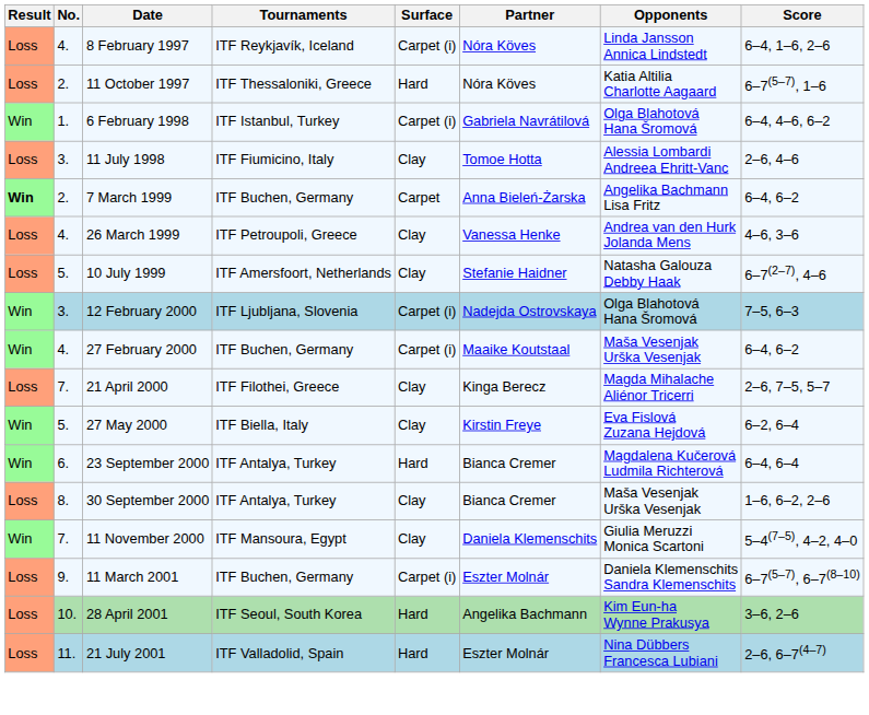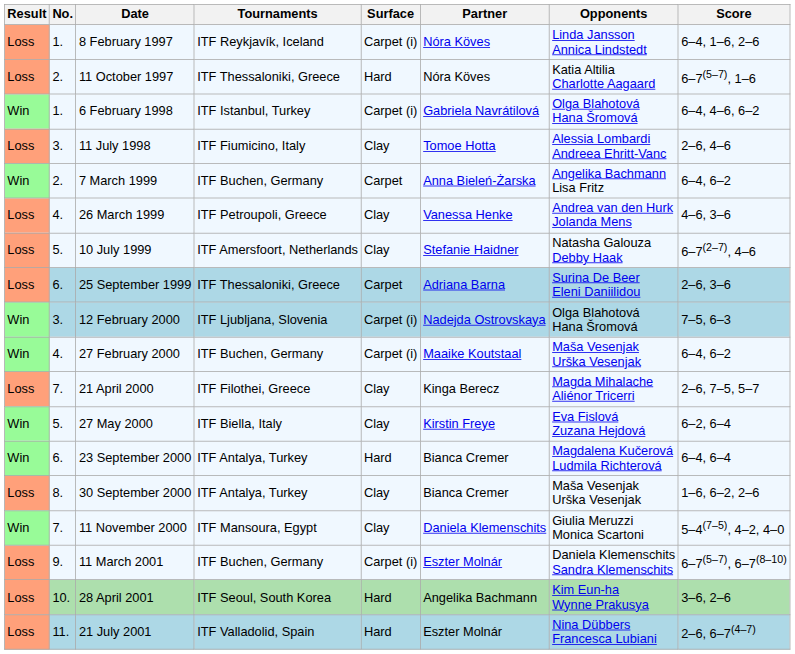 <table class="sortable wikitable">
 <tr>
 <th>Result</th>
 <th>No.</th>
 <th>Date</th>
 <th>Tournaments</th>
 <th>Surface</th>
 <th>Partner</th>
 <th>Opponents</th>
 <th class="unsortable">Score</th>
 </tr>
 <tr style="background:#f0f8ff;">
 <td style="background:#ffa07a;">Loss</td>
-<td>4.</td>
+<td>1.</td>
 <td>8 February 1997</td>
 <td>ITF Reykjavík, Iceland</td>
 <td>Carpet (i)</td>
 <td> <a href='#'>Nóra Köves</a></td>
 <td> <a href='#'>Linda Jansson</a> <br>  <a href='#'>Annica Lindstedt</a></td>
 <td>6–4, 1–6, 2–6</td>
 </tr>
 <tr style="background:#f0f8ff;">
 <td style="background:#ffa07a;">Loss</td>
 <td>2.</td>
 <td>11 October 1997</td>
 <td>ITF Thessaloniki, Greece</td>
 <td>Hard</td>
 <td> Nóra Köves</td>
 <td> Katia Altilia <br>  <a href='#'>Charlotte Aagaard</a></td>
 <td>6–7<sup>(5–7)</sup>, 1–6</td>
 </tr>
 <tr style="background:#f0f8ff;">
 <td style="background:#98fb98;">Win</td>
 <td>1.</td>
 <td>6 February 1998</td>
 <td>ITF Istanbul, Turkey</td>
 <td>Carpet (i)</td>
 <td> <a href='#'>Gabriela Navrátilová</a></td>
 <td> <a href='#'>Olga Blahotová</a> <br>  <a href='#'>Hana Šromová</a></td>
 <td>6–4, 4–6, 6–2</td>
 </tr>
 <tr style="background:#f0f8ff;">
 <td style="background:#ffa07a;">Loss</td>
 <td>3.</td>
 <td>11 July 1998</td>
 <td>ITF Fiumicino, Italy</td>
 <td>Clay</td>
 <td> <a href='#'>Tomoe Hotta</a></td>
 <td> <a href='#'>Alessia Lombardi</a> <br>  <a href='#'>Andreea Ehritt-Vanc</a></td>
 <td>2–6, 4–6</td>
 </tr>
 <tr style="background:#f0f8ff;">
-<td style="background:#98fb98;"><strong>Win</strong></td>
+<td style="background:#98fb98;">Win</td>
 <td>2.</td>
 <td>7 March 1999</td>
 <td>ITF Buchen, Germany</td>
 <td>Carpet</td>
 <td> <a href='#'>Anna Bieleń-Żarska</a></td>
 <td> <a href='#'>Angelika Bachmann</a> <br>  Lisa Fritz</td>
 <td>6–4, 6–2</td>
 </tr>
 <tr style="background:#f0f8ff;">
 <td style="background:#ffa07a;">Loss</td>
 <td>4.</td>
 <td>26 March 1999</td>
 <td>ITF Petroupoli, Greece</td>
 <td>Clay</td>
 <td> <a href='#'>Vanessa Henke</a></td>
 <td> <a href='#'>Andrea van den Hurk</a> <br>  <a href='#'>Jolanda Mens</a></td>
 <td>4–6, 3–6</td>
 </tr>
 <tr style="background:#f0f8ff;">
 <td style="background:#ffa07a;">Loss</td>
 <td>5.</td>
 <td>10 July 1999</td>
 <td>ITF Amersfoort, Netherlands</td>
 <td>Clay</td>
 <td> <a href='#'>Stefanie Haidner</a></td>
 <td> Natasha Galouza <br>  <a href='#'>Debby Haak</a></td>
 <td>6–7<sup>(2–7)</sup>, 4–6</td>
+</tr>
+<tr style="background:lightblue;">
+<td style="background:#ffa07a;">Loss</td>
+<td>6.</td>
+<td>25 September 1999</td>
+<td>ITF Thessaloniki, Greece</td>
+<td>Carpet</td>
+<td> <a href='#'>Adriana Barna</a></td>
+<td> <a href='#'>Surina De Beer</a> <br>  <a href='#'>Eleni Daniilidou</a></td>
+<td>2–6, 3–6</td>
 </tr>
 <tr style="background:lightblue;">
 <td style="background:#98fb98;">Win</td>
 <td>3.</td>
 <td>12 February 2000</td>
 <td>ITF Ljubljana, Slovenia</td>
 <td>Carpet (i)</td>
 <td> <a href='#'>Nadejda Ostrovskaya</a></td>
 <td> Olga Blahotová <br>  Hana Šromová</td>
 <td>7–5, 6–3</td>
 </tr>
 <tr style="background:#f0f8ff;">
 <td style="background:#98fb98;">Win</td>
 <td>4.</td>
 <td>27 February 2000</td>
 <td>ITF Buchen, Germany</td>
 <td>Carpet (i)</td>
 <td> <a href='#'>Maaike Koutstaal</a></td>
 <td> <a href='#'>Maša Vesenjak</a> <br>  <a href='#'>Urška Vesenjak</a></td>
 <td>6–4, 6–2</td>
 </tr>
 <tr style="background:#f0f8ff;">
 <td style="background:#ffa07a;">Loss</td>
 <td>7.</td>
 <td>21 April 2000</td>
 <td>ITF Filothei, Greece</td>
 <td>Clay</td>
 <td> Kinga Berecz</td>
 <td> <a href='#'>Magda Mihalache</a> <br>  <a href='#'>Aliénor Tricerri</a></td>
 <td>2–6, 7–5, 5–7</td>
 </tr>
 <tr style="background:#f0f8ff;">
 <td style="background:#98fb98;">Win</td>
 <td>5.</td>
 <td>27 May 2000</td>
 <td>ITF Biella, Italy</td>
 <td>Clay</td>
 <td> <a href='#'>Kirstin Freye</a></td>
 <td> <a href='#'>Eva Fislová</a> <br>  <a href='#'>Zuzana Hejdová</a></td>
 <td>6–2, 6–4</td>
 </tr>
 <tr style="background:#f0f8ff;">
 <td style="background:#98fb98;">Win</td>
 <td>6.</td>
 <td>23 September 2000</td>
 <td>ITF Antalya, Turkey</td>
 <td>Hard</td>
 <td> Bianca Cremer</td>
 <td> <a href='#'>Magdalena Kučerová</a> <br>  <a href='#'>Ludmila Richterová</a></td>
 <td>6–4, 6–4</td>
 </tr>
 <tr style="background:#f0f8ff;">
 <td style="background:#ffa07a;">Loss</td>
 <td>8.</td>
 <td>30 September 2000</td>
 <td>ITF Antalya, Turkey</td>
 <td>Clay</td>
 <td> Bianca Cremer</td>
 <td> Maša Vesenjak <br>  Urška Vesenjak</td>
 <td>1–6, 6–2, 2–6</td>
 </tr>
 <tr style="background:#f0f8ff;">
 <td style="background:#98fb98;">Win</td>
 <td>7.</td>
 <td>11 November 2000</td>
 <td>ITF Mansoura, Egypt</td>
 <td>Clay</td>
 <td> <a href='#'>Daniela Klemenschits</a></td>
 <td> Giulia Meruzzi <br>  Monica Scartoni</td>
 <td>5–4<sup>(7–5)</sup>, 4–2, 4–0</td>
 </tr>
 <tr style="background:#f0f8ff;">
 <td style="background:#ffa07a;">Loss</td>
 <td>9.</td>
 <td>11 March 2001</td>
 <td>ITF Buchen, Germany</td>
 <td>Carpet (i)</td>
 <td> <a href='#'>Eszter Molnár</a></td>
 <td> Daniela Klemenschits <br>  <a href='#'>Sandra Klemenschits</a></td>
 <td>6–7<sup>(5–7)</sup>, 6–7<sup>(8–10)</sup></td>
 </tr>
 <tr style="background:#addfad;">
 <td style="background:#ffa07a;">Loss</td>
 <td>10.</td>
 <td>28 April 2001</td>
 <td>ITF Seoul, South Korea</td>
 <td>Hard</td>
 <td> Angelika Bachmann</td>
 <td> <a href='#'>Kim Eun-ha</a> <br>  <a href='#'>Wynne Prakusya</a></td>
 <td>3–6, 2–6</td>
 </tr>
 <tr style="background:lightblue;">
 <td style="background:#ffa07a;">Loss</td>
 <td>11.</td>
 <td>21 July 2001</td>
 <td>ITF Valladolid, Spain</td>
 <td>Hard</td>
 <td> Eszter Molnár</td>
 <td> <a href='#'>Nina Dübbers</a> <br>  <a href='#'>Francesca Lubiani</a></td>
 <td>2–6, 6–7<sup>(4–7)</sup></td>
 </tr>
 </table>
